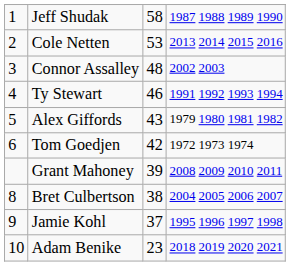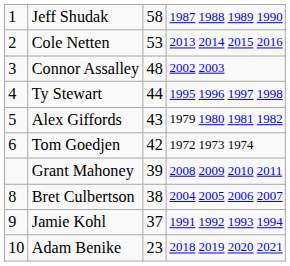 <table class="wikitable">
 <tr>
 </tr>
 <tr>
 <td>1</td>
 <td>Jeff Shudak</td>
 <td>58</td>
 <td style="font-size:80%;"><a href='#'>1987</a> <a href='#'>1988</a> <a href='#'>1989</a> <a href='#'>1990</a></td>
 </tr>
 <tr>
 <td>2</td>
 <td>Cole Netten</td>
 <td>53</td>
 <td style="font-size:80%;"><a href='#'>2013</a> <a href='#'>2014</a> <a href='#'>2015</a> <a href='#'>2016</a></td>
 </tr>
 <tr>
 <td>3</td>
 <td>Connor Assalley</td>
 <td>48</td>
 <td style="font-size:80%;"><a href='#'>2002</a> <a href='#'>2003</a></td>
 </tr>
 <tr>
 <td>4</td>
 <td>Ty Stewart</td>
-<td>46</td>
-<td style="font-size:80%;"><a href='#'>1991</a> <a href='#'>1992</a> <a href='#'>1993</a> <a href='#'>1994</a></td>
+<td>44</td>
+<td style="font-size:80%;"><a href='#'>1995</a> <a href='#'>1996</a> <a href='#'>1997</a> <a href='#'>1998</a></td>
 </tr>
 <tr>
 <td>5</td>
 <td>Alex Giffords</td>
 <td>43</td>
 <td style="font-size:80%;">1979 <a href='#'>1980</a> <a href='#'>1981</a> <a href='#'>1982</a></td>
 </tr>
 <tr>
 <td>6</td>
 <td>Tom Goedjen</td>
 <td>42</td>
 <td style="font-size:80%;">1972 1973 1974</td>
 </tr>
 <tr>
 <td></td>
 <td>Grant Mahoney</td>
 <td>39</td>
 <td style="font-size:80%;"><a href='#'>2008</a> <a href='#'>2009</a> <a href='#'>2010</a> <a href='#'>2011</a></td>
 </tr>
 <tr>
 <td>8</td>
 <td>Bret Culbertson</td>
 <td>38</td>
 <td style="font-size:80%;"><a href='#'>2004</a> <a href='#'>2005</a> <a href='#'>2006</a> <a href='#'>2007</a></td>
 </tr>
 <tr>
 <td>9</td>
 <td>Jamie Kohl</td>
 <td>37</td>
-<td style="font-size:80%;"><a href='#'>1995</a> <a href='#'>1996</a> <a href='#'>1997</a> <a href='#'>1998</a></td>
+<td style="font-size:80%;"><a href='#'>1991</a> <a href='#'>1992</a> <a href='#'>1993</a> <a href='#'>1994</a></td>
 </tr>
 <tr>
 <td>10</td>
 <td>Adam Benike</td>
 <td>23</td>
 <td style="font-size:80%;"><a href='#'>2018</a> <a href='#'>2019</a> <a href='#'>2020</a> <a href='#'>2021</a></td>
 </tr>
 </table>
